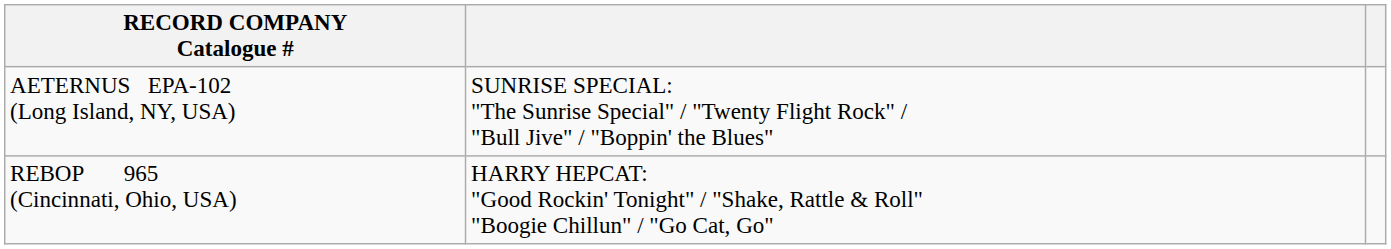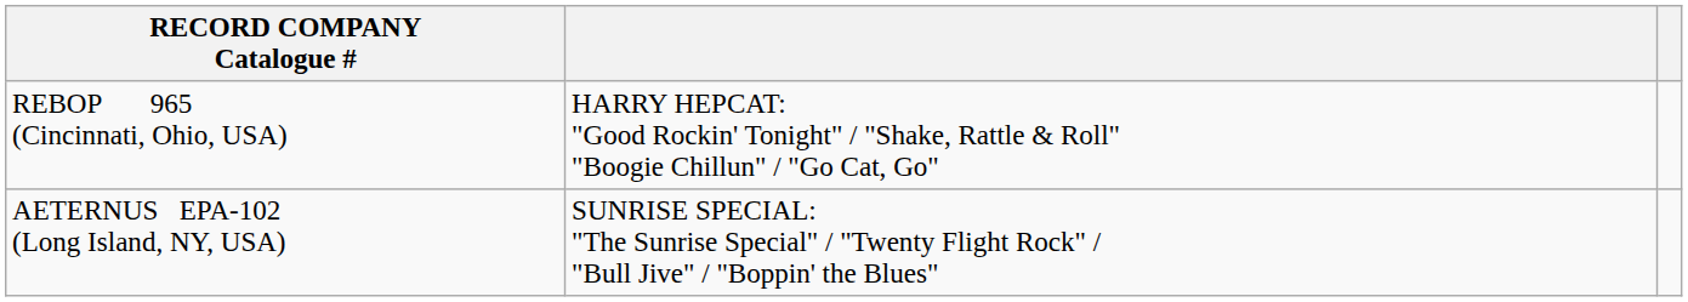 <table class="wikitable" style="width:60em">
 <tr>
 <th>RECORD COMPANY<br>Catalogue #</th>
 <th></th>
 <th></th>
 </tr>
 <tr>
+<td valign=top>REBOP       965<br>(Cincinnati, Ohio, USA)</td>
+<td>HARRY HEPCAT:<br>"Good Rockin' Tonight" / "Shake, Rattle & Roll"<br>"Boogie Chillun" / "Go Cat, Go"</td>
+<td valign=top></td>
+</tr>
+<tr>
 <td valign=top>AETERNUS   EPA-102<br>(Long Island, NY, USA)</td>
 <td>SUNRISE SPECIAL:<br>"The Sunrise Special" / "Twenty Flight Rock" /<br>"Bull Jive" / "Boppin' the Blues"</td>
 <td valign=top></td>
 </tr>
-<tr>
-<td valign=top>REBOP       965<br>(Cincinnati, Ohio, USA)</td>
-<td>HARRY HEPCAT:<br>"Good Rockin' Tonight" / "Shake, Rattle & Roll"<br>"Boogie Chillun" / "Go Cat, Go"</td>
-<td valign=top></td>
-</tr>
 </table>
